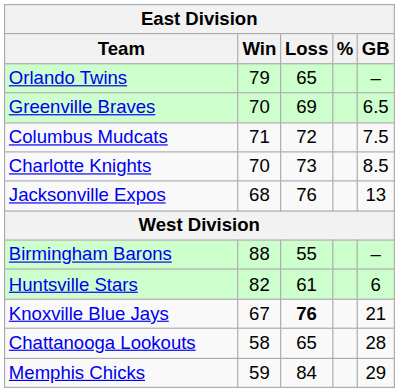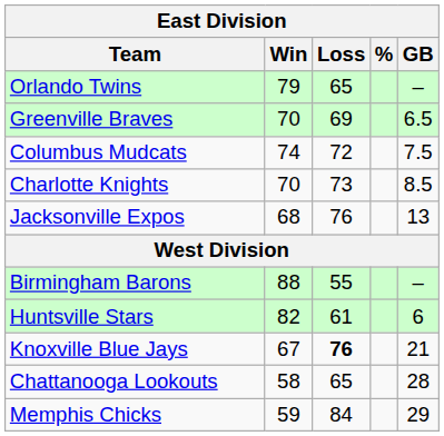 <table class="wikitable">
 <tr>
 <th colspan="5">East Division</th>
 </tr>
 <tr>
 <th width="60%">Team</th>
 <th>Win</th>
 <th>Loss</th>
 <th>%</th>
 <th>GB</th>
 </tr>
 <tr align=center bgcolor=ccffcc>
 <td align=left><a href='#'>Orlando Twins</a></td>
 <td>79</td>
 <td>65</td>
 <td></td>
 <td>–</td>
 </tr>
 <tr align=center bgcolor=ccffcc>
 <td align=left><a href='#'>Greenville Braves</a></td>
 <td>70</td>
 <td>69</td>
 <td></td>
 <td>6.5</td>
 </tr>
 <tr align=center>
 <td align=left><a href='#'>Columbus Mudcats</a></td>
-<td>71</td>
+<td>74</td>
 <td>72</td>
 <td></td>
 <td>7.5</td>
 </tr>
 <tr align=center>
 <td align=left><a href='#'>Charlotte Knights</a></td>
 <td>70</td>
 <td>73</td>
 <td></td>
 <td>8.5</td>
 </tr>
 <tr align=center>
 <td align=left><a href='#'>Jacksonville Expos</a></td>
 <td>68</td>
 <td>76</td>
 <td></td>
 <td>13</td>
 </tr>
 <tr>
 <th colspan="5">West Division</th>
 </tr>
 <tr align=center bgcolor=ccffcc>
 <td align=left><a href='#'>Birmingham Barons</a></td>
 <td>88</td>
 <td>55</td>
 <td></td>
 <td>–</td>
 </tr>
 <tr align=center bgcolor=ccffcc>
 <td align=left><a href='#'>Huntsville Stars</a></td>
 <td>82</td>
 <td>61</td>
 <td></td>
 <td>6</td>
 </tr>
 <tr align=center>
 <td align=left><a href='#'>Knoxville Blue Jays</a></td>
 <td>67</td>
 <td><strong>76</strong></td>
 <td></td>
 <td>21</td>
 </tr>
 <tr align=center>
 <td align=left><a href='#'>Chattanooga Lookouts</a></td>
 <td>58</td>
 <td>65</td>
 <td></td>
 <td>28</td>
 </tr>
 <tr align=center>
 <td align=left><a href='#'>Memphis Chicks</a></td>
 <td>59</td>
 <td>84</td>
 <td></td>
 <td>29</td>
 </tr>
 </table>
